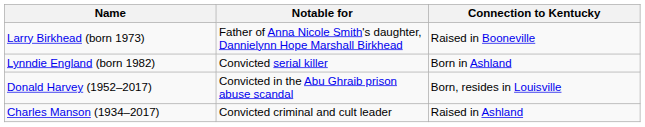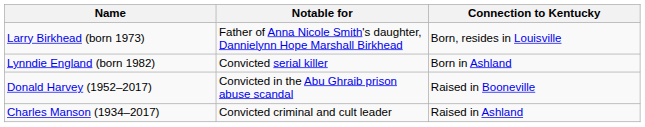 <table class="wikitable" width=100%>
 <tr>
 <th width=33%>Name</th>
 <th width=33%>Notable for</th>
 <th width=33%>Connection to Kentucky</th>
 </tr>
 <tr>
 <td><a href='#'>Larry Birkhead</a> (born 1973)</td>
 <td>Father of <a href='#'>Anna Nicole Smith</a>'s daughter, <a href='#'>Dannielynn Hope Marshall Birkhead</a></td>
-<td>Raised in <a href='#'>Booneville</a></td>
+<td>Born, resides in <a href='#'>Louisville</a></td>
 </tr>
 <tr>
 <td><a href='#'>Lynndie England</a> (born 1982)</td>
 <td>Convicted <a href='#'>serial killer</a></td>
 <td>Born in <a href='#'>Ashland</a></td>
 </tr>
 <tr>
 <td><a href='#'>Donald Harvey</a> (1952–2017)</td>
 <td>Convicted in the <a href='#'>Abu Ghraib prison abuse scandal</a></td>
-<td>Born, resides in <a href='#'>Louisville</a></td>
+<td>Raised in <a href='#'>Booneville</a></td>
 </tr>
 <tr>
 <td><a href='#'>Charles Manson</a> (1934–2017)</td>
 <td>Convicted criminal and cult leader</td>
 <td>Raised in <a href='#'>Ashland</a></td>
 </tr>
 </table>
